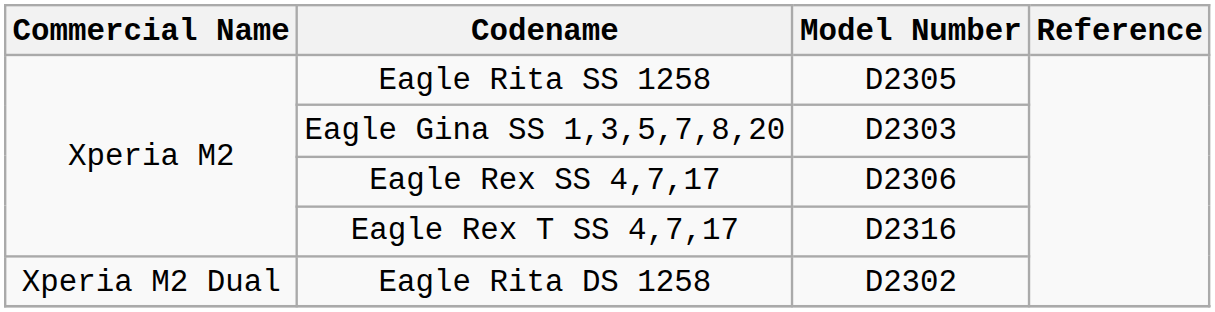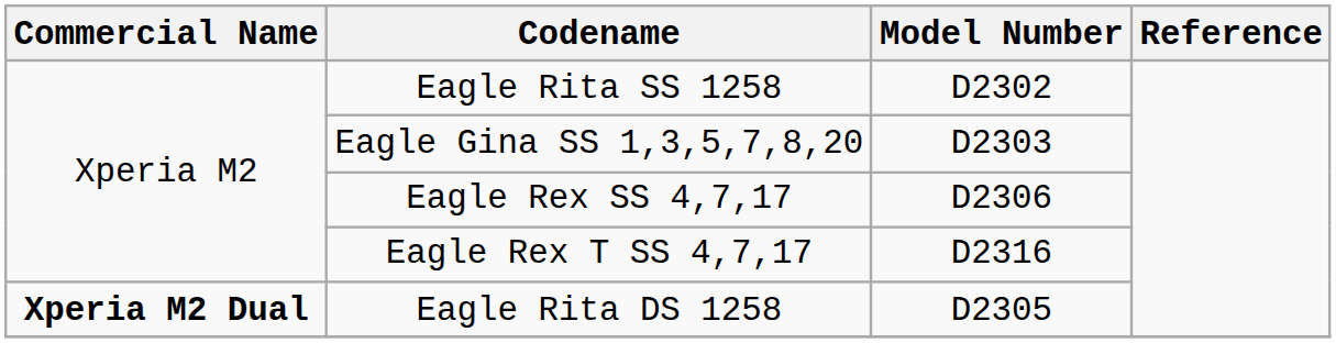 <table class="wikitable" style="text-align:center;">
 <tr>
 <th>Commercial Name</th>
 <th>Codename</th>
 <th rwidth="270">Model Number</th>
 <th>Reference</th>
 </tr>
 <tr>
 <td rowspan=4>Xperia M2</td>
 <td>Eagle Rita SS 1258</td>
-<td>D2305</td>
+<td>D2302</td>
 <td rowspan=5></td>
 </tr>
 <tr>
 <td>Eagle Gina SS 1,3,5,7,8,20</td>
 <td>D2303</td>
 </tr>
 <tr>
 <td>Eagle Rex SS 4,7,17</td>
 <td>D2306</td>
 </tr>
 <tr>
 <td>Eagle Rex T SS 4,7,17</td>
 <td>D2316</td>
 </tr>
 <tr>
-<td>Xperia M2 Dual</td>
+<td><strong>Xperia M2 Dual</strong></td>
 <td>Eagle Rita DS 1258</td>
-<td>D2302</td>
+<td>D2305</td>
 </tr>
 <tr>
 </tr>
 </table>
